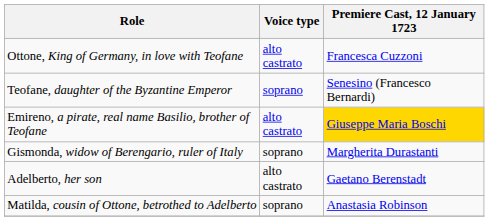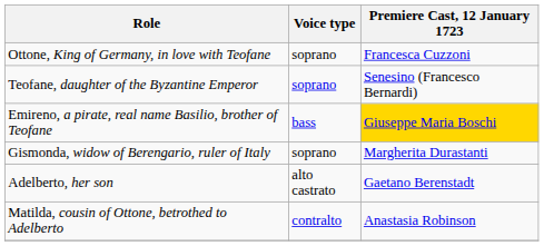 <table class="wikitable">
 <tr>
 <th>Role</th>
 <th>Voice type</th>
 <th>Premiere Cast, 12 January 1723</th>
 </tr>
 <tr>
 <td>Ottone, <em>King of Germany, in love with Teofane</em></td>
-<td><a href='#'>alto</a> <a href='#'>castrato</a></td>
+<td>soprano</td>
 <td><a href='#'>Francesca Cuzzoni</a></td>
 </tr>
 <tr>
 <td>Teofane, <em>daughter of the Byzantine Emperor</em></td>
 <td><a href='#'>soprano</a></td>
 <td><a href='#'>Senesino</a> (Francesco Bernardi)</td>
 </tr>
 <tr>
 <td>Emireno, <em>a pirate, real name Basilio, brother of Teofane</em></td>
-<td><a href='#'>alto</a> <a href='#'>castrato</a></td>
+<td><a href='#'>bass</a></td>
 <td style="background: gold;"><a href='#'>Giuseppe Maria Boschi</a></td>
 </tr>
 <tr>
 <td>Gismonda, <em>widow of Berengario, ruler of Italy</em></td>
 <td>soprano</td>
 <td><a href='#'>Margherita Durastanti</a></td>
 </tr>
 <tr>
 <td>Adelberto, <em>her son</em></td>
 <td>alto castrato</td>
 <td><a href='#'>Gaetano Berenstadt</a></td>
 </tr>
 <tr>
 <td>Matilda, <em>cousin of Ottone, betrothed to Adelberto</em></td>
-<td>soprano</td>
+<td><a href='#'>contralto</a></td>
 <td><a href='#'>Anastasia Robinson</a></td>
 </tr>
 <tr>
 </tr>
 </table>
